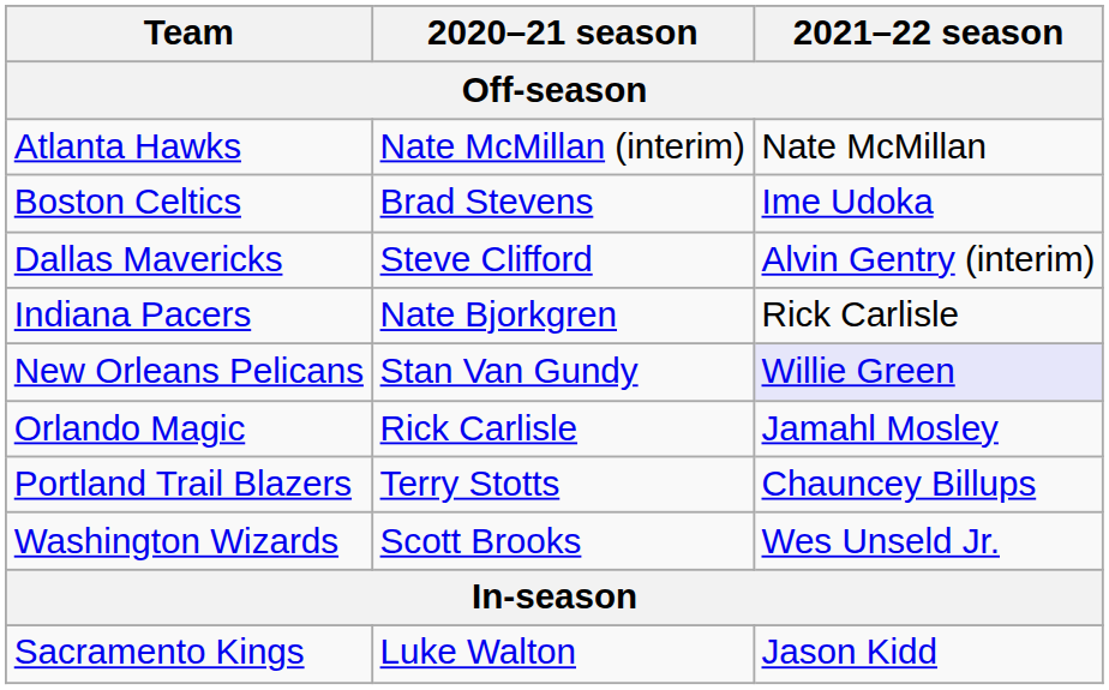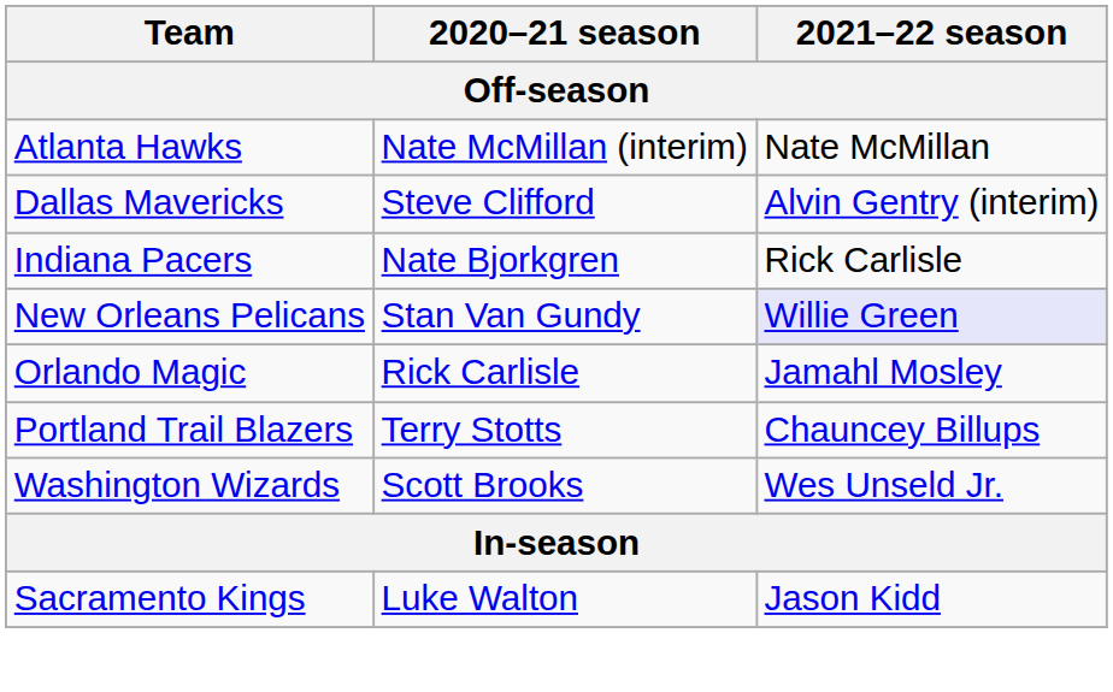 <table class="wikitable">
 <tr>
 <th>Team</th>
 <th>2020–21 season</th>
 <th>2021–22 season</th>
 </tr>
 <tr>
 <th colspan="3">Off-season</th>
 </tr>
 <tr>
 <td><a href='#'>Atlanta Hawks</a></td>
 <td><a href='#'>Nate McMillan</a> (interim)</td>
 <td>Nate McMillan</td>
-</tr>
-<tr>
-<td><a href='#'>Boston Celtics</a></td>
-<td><a href='#'>Brad Stevens</a></td>
-<td><a href='#'>Ime Udoka</a></td>
 </tr>
 <tr>
 <td><a href='#'>Dallas Mavericks</a></td>
 <td><a href='#'>Steve Clifford</a></td>
 <td><a href='#'>Alvin Gentry</a> (interim)</td>
 </tr>
 <tr>
 <td><a href='#'>Indiana Pacers</a></td>
 <td><a href='#'>Nate Bjorkgren</a></td>
 <td>Rick Carlisle</td>
 </tr>
 <tr>
 <td><a href='#'>New Orleans Pelicans</a></td>
 <td><a href='#'>Stan Van Gundy</a></td>
 <td style="background: lavender;"><a href='#'>Willie Green</a></td>
 </tr>
 <tr>
 <td><a href='#'>Orlando Magic</a></td>
 <td><a href='#'>Rick Carlisle</a></td>
 <td><a href='#'>Jamahl Mosley</a></td>
 </tr>
 <tr>
 <td><a href='#'>Portland Trail Blazers</a></td>
 <td><a href='#'>Terry Stotts</a></td>
 <td><a href='#'>Chauncey Billups</a></td>
 </tr>
 <tr>
 <td><a href='#'>Washington Wizards</a></td>
 <td><a href='#'>Scott Brooks</a></td>
 <td><a href='#'>Wes Unseld Jr.</a></td>
 </tr>
 <tr>
 <th colspan="3">In-season</th>
 </tr>
 <tr>
 <td><a href='#'>Sacramento Kings</a></td>
 <td><a href='#'>Luke Walton</a></td>
 <td><a href='#'>Jason Kidd</a></td>
 </tr>
 </table>
